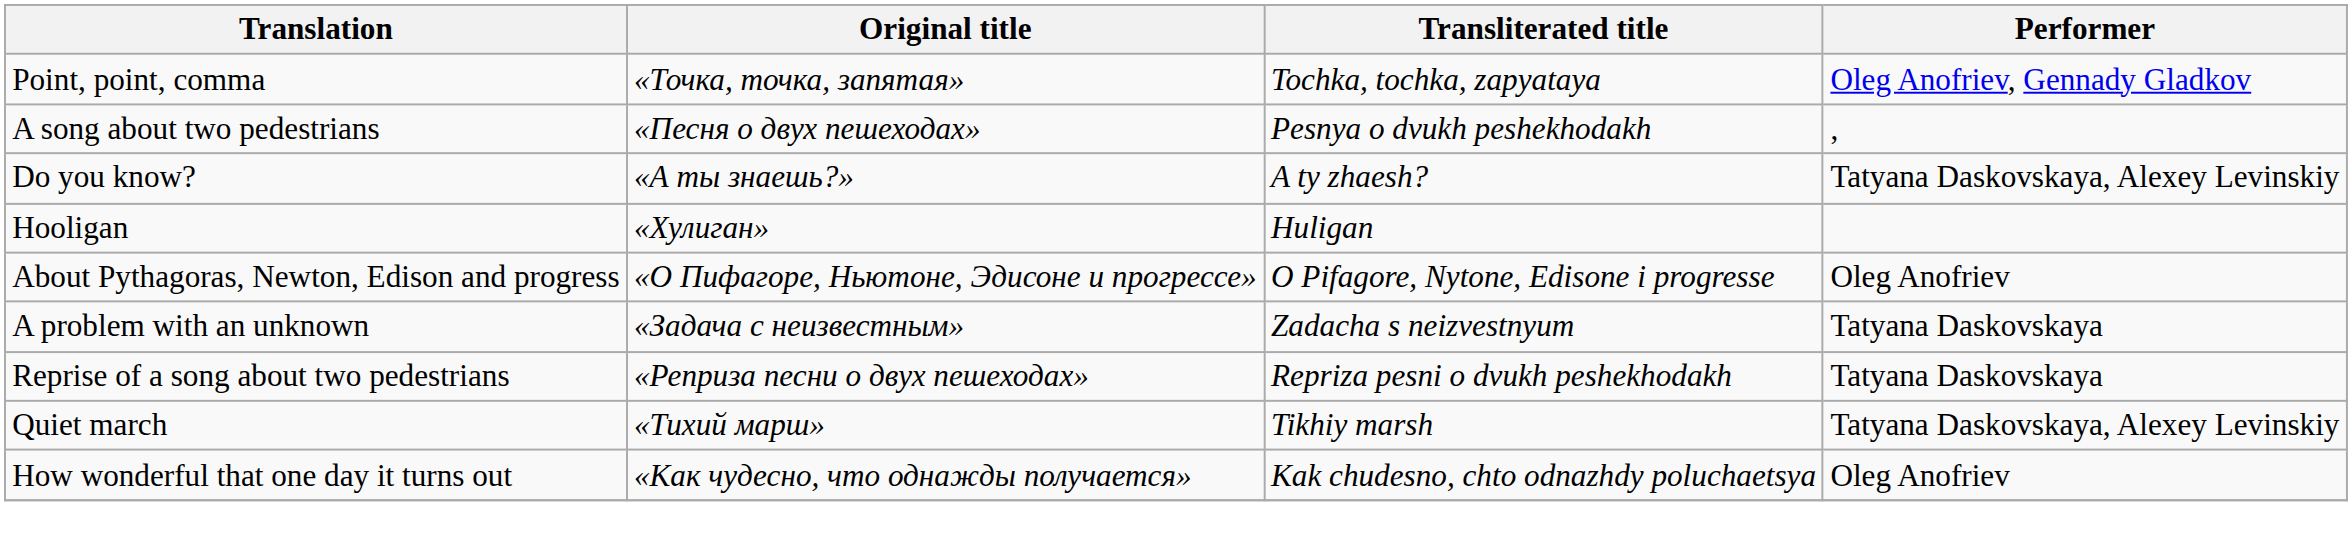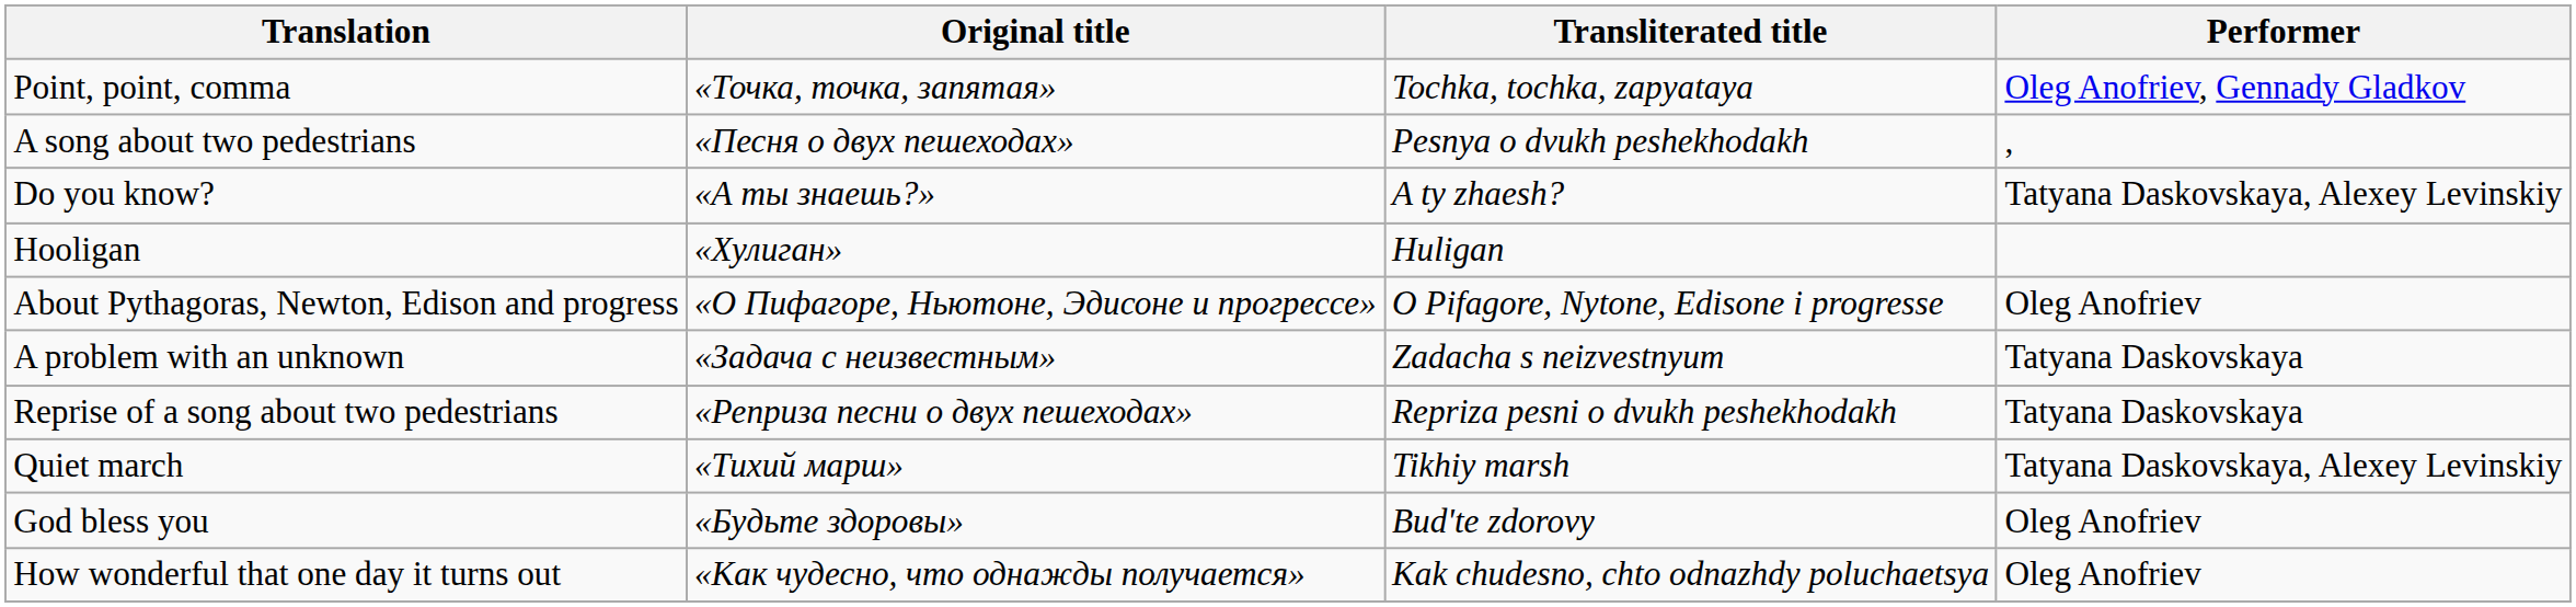 <table class="wikitable">
 <tr>
 <th>Translation</th>
 <th>Original title</th>
 <th>Transliterated title</th>
 <th>Performer</th>
 </tr>
 <tr>
 <td>Point, point, comma</td>
 <td><em>«Точка, точка, запятая»</em></td>
 <td><em>Tochka, tochka, zapyataya</em></td>
 <td><a href='#'>Oleg Anofriev</a>, <a href='#'>Gennady Gladkov</a></td>
 </tr>
 <tr>
 <td>A song about two pedestrians</td>
 <td><em>«Песня о двух пешеходах»</em></td>
 <td><em>Pesnya o dvukh peshekhodakh</em></td>
 <td>, </td>
 </tr>
 <tr>
 <td>Do you know?</td>
 <td><em>«А ты знаешь?»</em></td>
 <td><em>A ty zhaesh?</em></td>
 <td>Tatyana Daskovskaya, Alexey Levinskiy</td>
 </tr>
 <tr>
 <td>Hooligan</td>
 <td><em>«Хулиган»</em></td>
 <td><em>Huligan</em></td>
 <td></td>
 </tr>
 <tr>
 <td>About Pythagoras, Newton, Edison and progress</td>
 <td><em>«О Пифагоре, Ньютоне, Эдисоне и прогрессе»</em></td>
 <td><em>O Pifagore, Nytone, Edisone i progresse</em></td>
 <td>Oleg Anofriev</td>
 </tr>
 <tr>
 <td>A problem with an unknown</td>
 <td><em>«Задача с неизвестным»</em></td>
 <td><em>Zadacha s neizvestnyum</em></td>
 <td>Tatyana Daskovskaya</td>
 </tr>
 <tr>
 <td>Reprise of a song about two pedestrians</td>
 <td><em>«Реприза песни о двух пешеходах»</em></td>
 <td><em>Repriza pesni o dvukh peshekhodakh</em></td>
 <td>Tatyana Daskovskaya</td>
 </tr>
 <tr>
 <td>Quiet march</td>
 <td><em>«Тихий марш»</em></td>
 <td><em>Tikhiy marsh</em></td>
 <td>Tatyana Daskovskaya, Alexey Levinskiy</td>
 </tr>
 <tr>
+<td>God bless you</td>
+<td><em>«Будьте здоровы»</em></td>
+<td><em>Bud'te zdorovy</em></td>
+<td>Oleg Anofriev</td>
+</tr>
+<tr>
 <td>How wonderful that one day it turns out</td>
 <td><em>«Как чудесно, что однажды получается»</em></td>
 <td><em>Kak chudesno, chto odnazhdy poluchaetsya</em></td>
 <td>Oleg Anofriev</td>
 </tr>
 <tr>
 </tr>
 </table>
